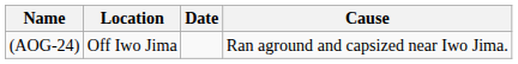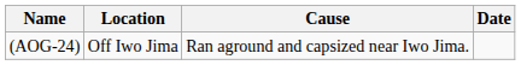 <table class="wikitable sortable">
 <tr>
 <th>Name</th>
 <th>Location</th>
+<th>Cause</th>
 <th>Date</th>
-<th>Cause</th>
 </tr>
 <tr>
 <td> (AOG-24)</td>
 <td>Off Iwo Jima</td>
+<td>Ran aground and capsized near Iwo Jima.</td>
 <td></td>
-<td>Ran aground and capsized near Iwo Jima.</td>
 </tr>
 </table>
